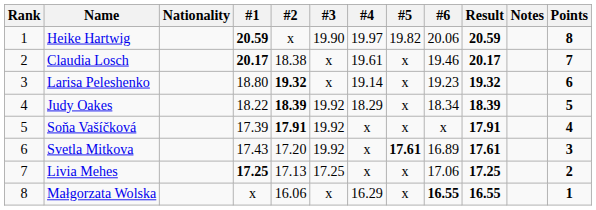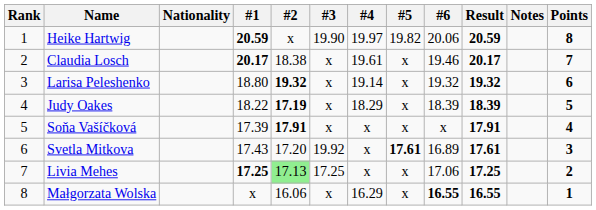 <table class="wikitable sortable" style="text-align:center">
 <tr>
 <th>Rank</th>
 <th>Name</th>
 <th>Nationality</th>
 <th>#1</th>
 <th>#2</th>
 <th>#3</th>
 <th>#4</th>
 <th>#5</th>
 <th>#6</th>
 <th>Result</th>
 <th>Notes</th>
 <th>Points</th>
 </tr>
 <tr>
 <td>1</td>
 <td align=left><a href='#'>Heike Hartwig</a></td>
 <td align=left></td>
 <td><strong>20.59</strong></td>
 <td>x</td>
 <td>19.90</td>
 <td>19.97</td>
 <td>19.82</td>
 <td>20.06</td>
 <td><strong>20.59</strong></td>
 <td></td>
 <td><strong>8</strong></td>
 </tr>
 <tr>
 <td>2</td>
 <td align=left><a href='#'>Claudia Losch</a></td>
 <td align=left></td>
 <td><strong>20.17</strong></td>
 <td>18.38</td>
 <td>x</td>
 <td>19.61</td>
 <td>x</td>
 <td>19.46</td>
 <td><strong>20.17</strong></td>
 <td></td>
 <td><strong>7</strong></td>
 </tr>
 <tr>
 <td>3</td>
 <td align=left><a href='#'>Larisa Peleshenko</a></td>
 <td align=left></td>
 <td>18.80</td>
 <td><strong>19.32</strong></td>
 <td>x</td>
 <td>19.14</td>
 <td>x</td>
-<td>19.23</td>
+<td>19.32</td>
 <td><strong>19.32</strong></td>
 <td></td>
 <td><strong>6</strong></td>
 </tr>
 <tr>
 <td>4</td>
 <td align=left><a href='#'>Judy Oakes</a></td>
 <td align=left></td>
 <td>18.22</td>
-<td><strong>18.39</strong></td>
-<td>19.92</td>
+<td><strong>17.19</strong></td>
+<td>x</td>
 <td>18.29</td>
 <td>x</td>
-<td>18.34</td>
+<td>18.39</td>
 <td><strong>18.39</strong></td>
 <td></td>
 <td><strong>5</strong></td>
 </tr>
 <tr>
 <td>5</td>
 <td align=left><a href='#'>Soňa Vašíčková</a></td>
 <td align=left></td>
 <td>17.39</td>
 <td><strong>17.91</strong></td>
-<td>19.92</td>
+<td>x</td>
 <td>x</td>
 <td>x</td>
 <td>x</td>
 <td><strong>17.91</strong></td>
 <td></td>
 <td><strong>4</strong></td>
 </tr>
 <tr>
 <td>6</td>
 <td align=left><a href='#'>Svetla Mitkova</a></td>
 <td align=left></td>
 <td>17.43</td>
 <td>17.20</td>
 <td>19.92</td>
 <td>x</td>
 <td><strong>17.61</strong></td>
 <td>16.89</td>
 <td><strong>17.61</strong></td>
 <td></td>
 <td><strong>3</strong></td>
 </tr>
 <tr>
 <td>7</td>
 <td align=left><a href='#'>Livia Mehes</a></td>
 <td align=left></td>
 <td><strong>17.25</strong></td>
-<td>17.13</td>
+<td style="background: lightgreen;">17.13</td>
 <td>17.25</td>
 <td>x</td>
 <td>x</td>
 <td>17.06</td>
 <td><strong>17.25</strong></td>
 <td></td>
 <td><strong>2</strong></td>
 </tr>
 <tr>
 <td>8</td>
 <td align=left><a href='#'>Małgorzata Wolska</a></td>
 <td align=left></td>
 <td>x</td>
 <td>16.06</td>
 <td>x</td>
 <td>16.29</td>
 <td>x</td>
 <td><strong>16.55</strong></td>
 <td><strong>16.55</strong></td>
 <td></td>
 <td><strong>1</strong></td>
 </tr>
 </table>
